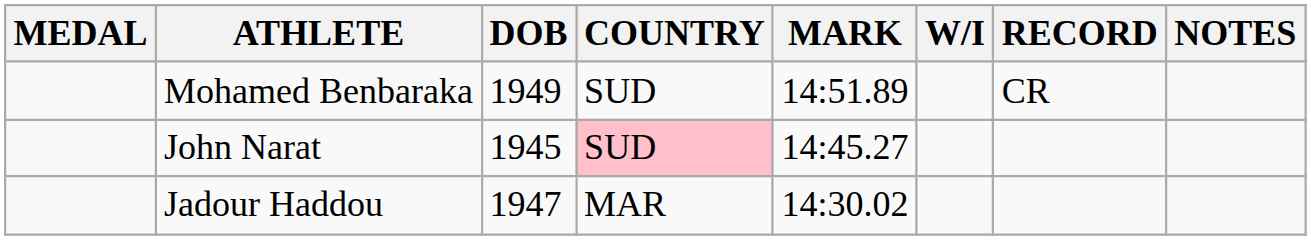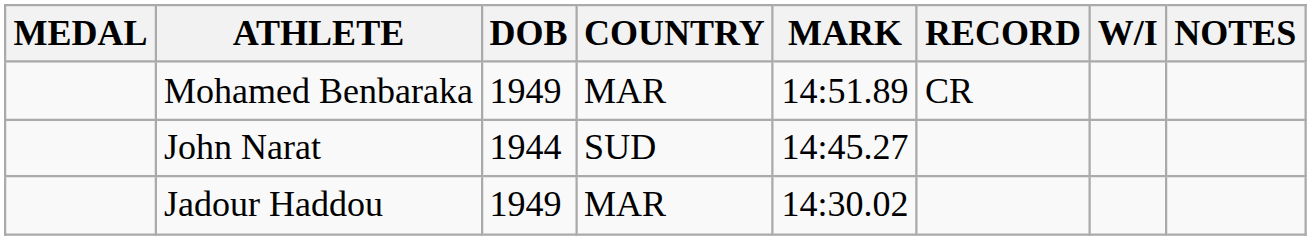 <table class="wikitable">
 <tr>
 <th>MEDAL</th>
 <th>ATHLETE</th>
 <th>DOB</th>
 <th>COUNTRY</th>
 <th>MARK</th>
+<th>RECORD</th>
 <th>W/I</th>
-<th>RECORD</th>
 <th>NOTES</th>
 </tr>
 <tr>
 <td></td>
 <td>Mohamed Benbaraka</td>
 <td>1949</td>
-<td>SUD</td>
+<td>MAR</td>
 <td>14:51.89</td>
+<td>CR</td>
 <td></td>
-<td>CR</td>
 <td></td>
 </tr>
 <tr>
 <td></td>
 <td>John Narat</td>
-<td>1945</td>
-<td style="background: pink;">SUD</td>
+<td>1944</td>
+<td>SUD</td>
 <td>14:45.27</td>
 <td></td>
 <td></td>
 <td></td>
 </tr>
 <tr>
 <td></td>
 <td>Jadour Haddou</td>
-<td>1947</td>
+<td>1949</td>
 <td>MAR</td>
 <td>14:30.02</td>
 <td></td>
 <td></td>
 <td></td>
 </tr>
 </table>
